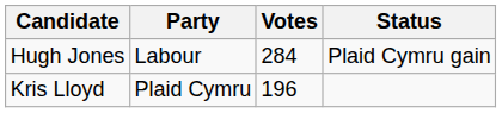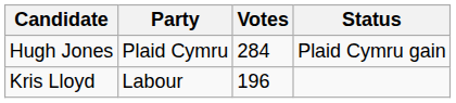 <table class="wikitable sortable">
 <tr>
 <th>Candidate</th>
 <th>Party</th>
 <th>Votes</th>
 <th>Status</th>
 </tr>
 <tr>
 <td>Hugh Jones</td>
-<td>Labour</td>
+<td>Plaid Cymru</td>
 <td>284</td>
 <td>Plaid Cymru gain</td>
 </tr>
 <tr>
 <td>Kris Lloyd</td>
-<td>Plaid Cymru</td>
+<td>Labour</td>
 <td>196</td>
 <td></td>
 </tr>
 </table>
